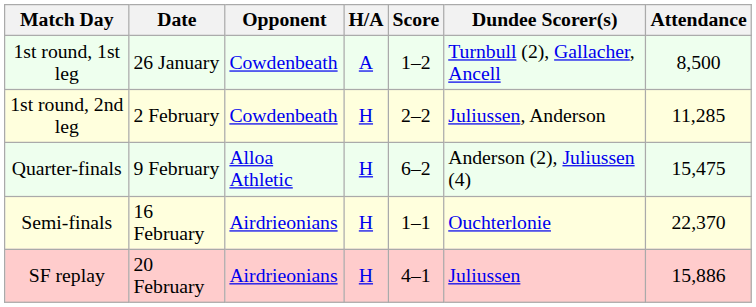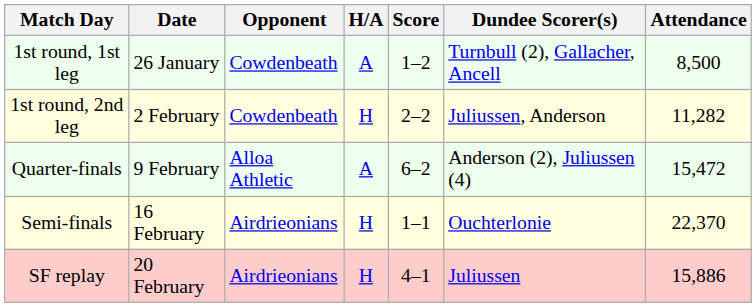 <table class="wikitable" style="text-align:center">
 <tr>
 <th>Match Day</th>
 <th>Date</th>
 <th>Opponent</th>
 <th>H/A</th>
 <th>Score</th>
 <th>Dundee Scorer(s)</th>
 <th>Attendance</th>
 </tr>
 <tr bgcolor="#EEFFEE">
 <td>1st round, 1st leg</td>
 <td align="left">26 January</td>
 <td align="left"><a href='#'>Cowdenbeath</a></td>
 <td><a href='#'>A</a></td>
 <td>1–2</td>
 <td align="left"><a href='#'>Turnbull</a> (2), <a href='#'>Gallacher</a>, <a href='#'>Ancell</a></td>
 <td>8,500</td>
 </tr>
 <tr bgcolor="#FFFFDD">
 <td>1st round, 2nd leg</td>
 <td align="left">2 February</td>
 <td align="left"><a href='#'>Cowdenbeath</a></td>
 <td><a href='#'>H</a></td>
 <td>2–2</td>
 <td align="left"><a href='#'>Juliussen</a>, Anderson</td>
-<td>11,285</td>
+<td>11,282</td>
 </tr>
 <tr bgcolor="#EEFFEE">
 <td>Quarter-finals</td>
 <td align="left">9 February</td>
 <td align="left"><a href='#'>Alloa Athletic</a></td>
-<td><a href='#'>H</a></td>
+<td><a href='#'>A</a></td>
 <td>6–2</td>
 <td align="left">Anderson (2), <a href='#'>Juliussen</a> (4)</td>
-<td>15,475</td>
+<td>15,472</td>
 </tr>
 <tr bgcolor="#FFFFDD">
 <td>Semi-finals</td>
 <td align="left">16 February</td>
 <td align="left"><a href='#'>Airdrieonians</a></td>
 <td><a href='#'>H</a></td>
 <td>1–1</td>
 <td align="left"><a href='#'>Ouchterlonie</a></td>
 <td>22,370</td>
 </tr>
 <tr bgcolor="#FFCCCC">
 <td>SF replay</td>
 <td align="left">20 February</td>
 <td align="left"><a href='#'>Airdrieonians</a></td>
 <td><a href='#'>H</a></td>
 <td>4–1</td>
 <td align="left"><a href='#'>Juliussen</a></td>
 <td>15,886</td>
 </tr>
 </table>
